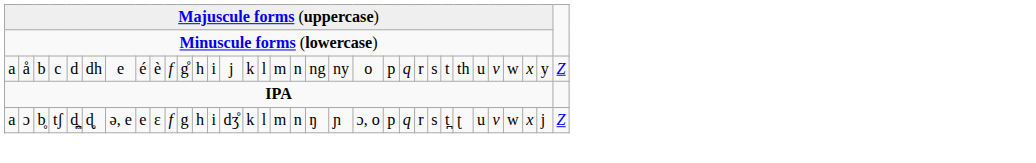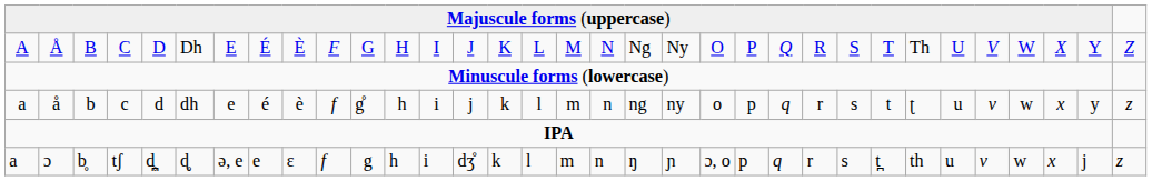 <table class="wikitable" style="border-collapse:collapse;">
 <tr>
 <td colspan="32" align="center" bgcolor="#efefef"><strong><a href='#'>Majuscule forms</a></strong> (<strong>uppercase</strong>)</td>
+</tr>
+<tr>
+<td width="3%" align="center"><a href='#'>A</a></td>
+<td width="3%" align="center"><a href='#'>Å</a></td>
+<td width="3%" align="center"><a href='#'>B</a></td>
+<td width="3%" align="center"><a href='#'>C</a></td>
+<td width="3%" align="center"><a href='#'>D</a></td>
+<td>Dh</td>
+<td width="3%" align="center"><a href='#'>E</a></td>
+<td width="3%" align="center"><a href='#'>É</a></td>
+<td width="3%" align="center"><a href='#'>È</a></td>
+<td width="3%" align="center"><em><a href='#'>F</a></em></td>
+<td width="3%" align="center"><a href='#'>G</a></td>
+<td width="3%" align="center"><a href='#'>H</a></td>
+<td width="3%" align="center"><a href='#'>I</a></td>
+<td width="3%" align="center"><a href='#'>J</a></td>
+<td width="3%" align="center"><a href='#'>K</a></td>
+<td width="3%" align="center"><a href='#'>L</a></td>
+<td width="3%" align="center"><a href='#'>M</a></td>
+<td width="3%" align="center"><a href='#'>N</a></td>
+<td>Ng</td>
+<td>Ny</td>
+<td width="3%" align="center"><a href='#'>O</a></td>
+<td width="3%" align="center"><a href='#'>P</a></td>
+<td width="3%" align="center"><em><a href='#'>Q</a></em></td>
+<td width="3%" align="center"><a href='#'>R</a></td>
+<td width="3%" align="center"><a href='#'>S</a></td>
+<td width="3%" align="center"><a href='#'>T</a></td>
+<td>Th</td>
+<td width="3%" align="center"><a href='#'>U</a></td>
+<td width="3%" align="center"><em><a href='#'>V</a></em></td>
+<td width="3%" align="center"><a href='#'>W</a></td>
+<td width="3%" align="center"><em><a href='#'>X</a></em></td>
+<td width="3%" align="center"><a href='#'>Y</a></td>
+<td width="3%" align="center"><em><a href='#'>Z</a></em></td>
 </tr>
 <tr>
 <td colspan="32" align="center"><strong><a href='#'>Minuscule forms</a></strong> (<strong>lowercase</strong>)</td>
 </tr>
 <tr>
 <td align="center">a</td>
 <td align="center">å</td>
 <td align="center">b</td>
 <td align="center">c</td>
 <td align="center">d</td>
 <td>dh</td>
 <td align="center">e</td>
 <td align="center">é</td>
 <td align="center">è</td>
 <td align="center"><em>f</em></td>
 <td>g̊</td>
 <td align="center">h</td>
 <td align="center">i</td>
 <td align="center">j</td>
 <td align="center">k</td>
 <td align="center">l</td>
 <td align="center">m</td>
 <td align="center">n</td>
 <td>ng</td>
 <td>ny</td>
 <td align="center">o</td>
 <td align="center">p</td>
 <td align="center"><em>q</em></td>
 <td align="center">r</td>
 <td align="center">s</td>
 <td align="center">t</td>
-<td>th</td>
+<td>ʈ</td>
 <td align="center">u</td>
 <td align="center"><em>v</em></td>
 <td align="center">w</td>
 <td align="center"><em>x</em></td>
 <td align="center">y</td>
-<td width="3%" align="center"><em><a href='#'>Z</a></em></td>
+<td align="center"><em>z</em></td>
 </tr>
 <tr>
 <td colspan="32" align="center"><strong>IPA</strong></td>
 </tr>
 <tr>
 <td>a</td>
 <td>ɔ</td>
 <td>b̥</td>
 <td>tʃ</td>
 <td>d̪̥</td>
 <td>ɖ̥</td>
 <td>ə, e</td>
 <td>e</td>
 <td>ɛ</td>
 <td><em>f</em></td>
 <td align="center">g</td>
 <td>h</td>
 <td>i</td>
 <td>dʒ̊</td>
 <td>k</td>
 <td>l</td>
 <td>m</td>
 <td>n</td>
 <td>ŋ</td>
 <td>ɲ</td>
 <td>ɔ, o</td>
 <td>p</td>
 <td><em>q</em></td>
 <td>r</td>
 <td>s</td>
 <td>t̪</td>
-<td>ʈ</td>
+<td>th</td>
 <td>u</td>
 <td><em>v</em></td>
 <td>w</td>
 <td><em>x</em></td>
 <td>j</td>
-<td width="3%" align="center"><em><a href='#'>Z</a></em></td>
+<td><em>z</em></td>
 </tr>
 </table>
